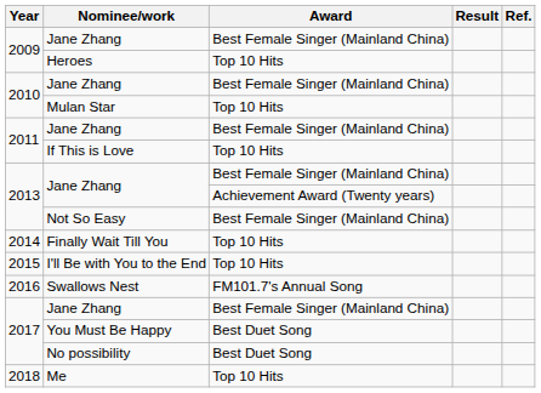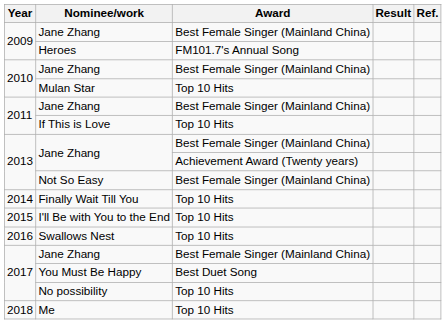 <table class="wikitable">
 <tr>
 <th>Year</th>
 <th>Nominee/work</th>
 <th>Award</th>
 <th><strong>Result</strong></th>
 <th>Ref.</th>
 </tr>
 <tr>
 <td rowspan="2">2009</td>
 <td>Jane Zhang</td>
 <td>Best Female Singer (Mainland China)</td>
 <td></td>
 <td></td>
 </tr>
 <tr>
 <td>Heroes</td>
-<td>Top 10 Hits</td>
+<td>FM101.7's Annual Song</td>
 <td></td>
 <td></td>
 </tr>
 <tr>
 <td rowspan="2">2010</td>
 <td>Jane Zhang</td>
 <td>Best Female Singer (Mainland China)</td>
 <td></td>
 <td></td>
 </tr>
 <tr>
 <td>Mulan Star</td>
 <td>Top 10 Hits</td>
 <td></td>
 <td></td>
 </tr>
 <tr>
 <td rowspan="2">2011</td>
 <td>Jane Zhang</td>
 <td>Best Female Singer (Mainland China)</td>
 <td></td>
 <td></td>
 </tr>
 <tr>
 <td>If This is Love</td>
 <td>Top 10 Hits</td>
 <td></td>
 <td></td>
 </tr>
 <tr>
 <td rowspan="3">2013</td>
 <td rowspan="2">Jane Zhang</td>
 <td>Best Female Singer (Mainland China)</td>
 <td></td>
 <td></td>
 </tr>
 <tr>
 <td>Achievement Award (Twenty years)</td>
 <td></td>
 <td></td>
 </tr>
 <tr>
 <td>Not So Easy</td>
 <td>Best Female Singer (Mainland China)</td>
 <td></td>
 <td></td>
 </tr>
 <tr>
 <td>2014</td>
 <td>Finally Wait Till You</td>
 <td>Top 10 Hits</td>
 <td></td>
 <td></td>
 </tr>
 <tr>
 <td>2015</td>
 <td>I'll Be with You to the End</td>
 <td>Top 10 Hits</td>
 <td></td>
 <td></td>
 </tr>
 <tr>
 <td>2016</td>
 <td>Swallows Nest</td>
-<td>FM101.7's Annual Song</td>
+<td>Top 10 Hits</td>
 <td></td>
 <td></td>
 </tr>
 <tr>
 <td rowspan="3">2017</td>
 <td>Jane Zhang</td>
 <td>Best Female Singer (Mainland China)</td>
 <td></td>
 <td></td>
 </tr>
 <tr>
 <td>You Must Be Happy</td>
 <td>Best Duet Song</td>
 <td></td>
 <td></td>
 </tr>
 <tr>
 <td>No possibility</td>
-<td>Best Duet Song</td>
+<td>Top 10 Hits</td>
 <td></td>
 <td></td>
 </tr>
 <tr>
 <td>2018</td>
 <td>Me</td>
 <td>Top 10 Hits</td>
 <td></td>
 <td></td>
 </tr>
 </table>
